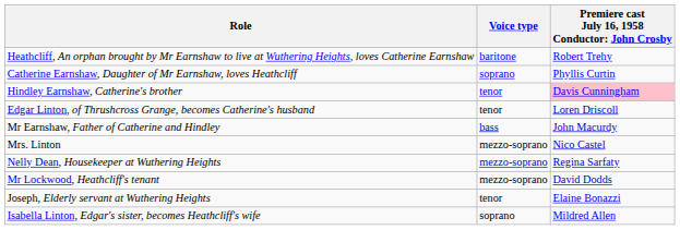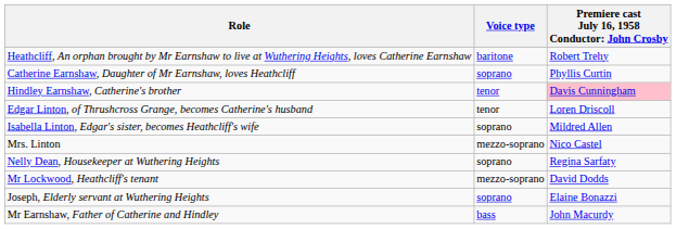 <table class="wikitable">
 <tr>
 <th>Role</th>
 <th><a href='#'>Voice type</a></th>
 <th>Premiere cast<br>July 16, 1958<br>Conductor: <a href='#'>John Crosby</a></th>
 </tr>
 <tr>
 <td><a href='#'>Heathcliff</a>, <em>An orphan brought by Mr Earnshaw to live at <a href='#'>Wuthering Heights</a>, loves Catherine Earnshaw</em></td>
 <td><a href='#'>baritone</a></td>
 <td><a href='#'>Robert Trehy</a></td>
 </tr>
 <tr>
 <td><a href='#'>Catherine Earnshaw</a>, <em>Daughter of Mr Earnshaw, loves Heathcliff</em></td>
 <td><a href='#'>soprano</a></td>
 <td><a href='#'>Phyllis Curtin</a></td>
 </tr>
 <tr>
 <td><a href='#'>Hindley Earnshaw</a>, <em>Catherine's brother</em></td>
 <td><a href='#'>tenor</a></td>
 <td style="background: pink;"><a href='#'>Davis Cunningham</a></td>
 </tr>
 <tr>
 <td><a href='#'>Edgar Linton</a>, <em>of Thrushcross Grange, becomes Catherine's husband</em></td>
 <td>tenor</td>
 <td><a href='#'>Loren Driscoll</a></td>
 </tr>
 <tr>
-<td>Mr Earnshaw, <em>Father of Catherine and Hindley</em></td>
-<td><a href='#'>bass</a></td>
-<td><a href='#'>John Macurdy</a></td>
+<td><a href='#'>Isabella Linton</a>, <em>Edgar's sister, becomes Heathcliff's wife</em></td>
+<td>soprano</td>
+<td><a href='#'>Mildred Allen</a></td>
 </tr>
 <tr>
 <td>Mrs. Linton</td>
 <td>mezzo-soprano</td>
 <td><a href='#'>Nico Castel</a></td>
 </tr>
 <tr>
 <td><a href='#'>Nelly Dean</a>, <em>Housekeeper at Wuthering Heights</em></td>
-<td><a href='#'>mezzo-soprano</a></td>
+<td>soprano</td>
 <td><a href='#'>Regina Sarfaty</a></td>
 </tr>
 <tr>
 <td><a href='#'>Mr Lockwood</a>, <em>Heathcliff's tenant</em></td>
 <td>mezzo-soprano</td>
 <td><a href='#'>David Dodds</a></td>
 </tr>
 <tr>
 <td>Joseph, <em>Elderly servant at Wuthering Heights</em></td>
-<td>tenor</td>
+<td><a href='#'>soprano</a></td>
 <td><a href='#'>Elaine Bonazzi</a></td>
 </tr>
 <tr>
-<td><a href='#'>Isabella Linton</a>, <em>Edgar's sister, becomes Heathcliff's wife</em></td>
-<td>soprano</td>
-<td><a href='#'>Mildred Allen</a></td>
+<td>Mr Earnshaw, <em>Father of Catherine and Hindley</em></td>
+<td><a href='#'>bass</a></td>
+<td><a href='#'>John Macurdy</a></td>
 </tr>
 </table>
